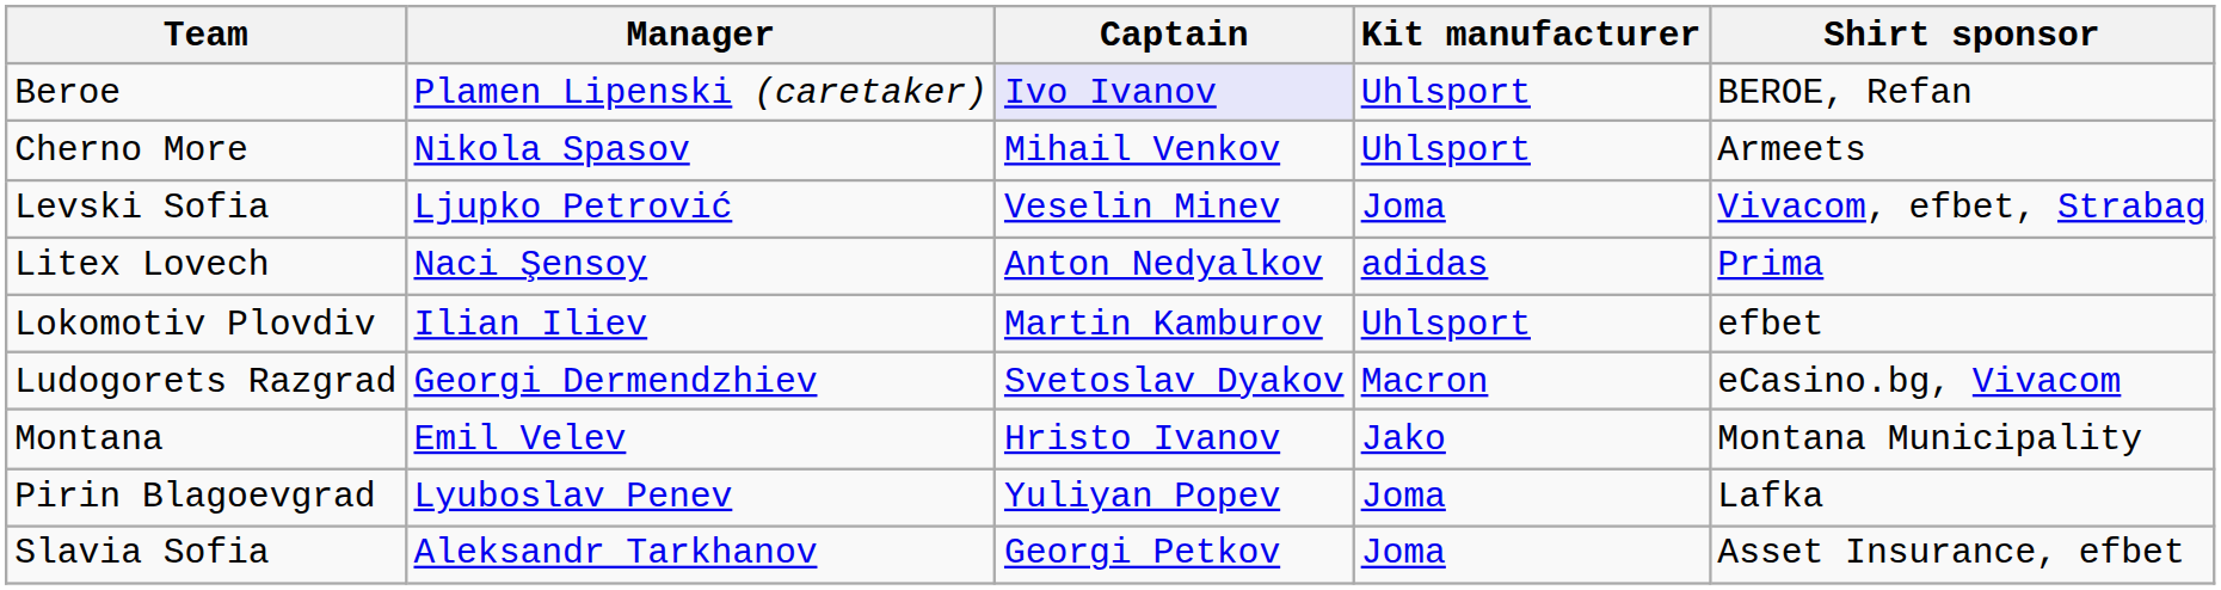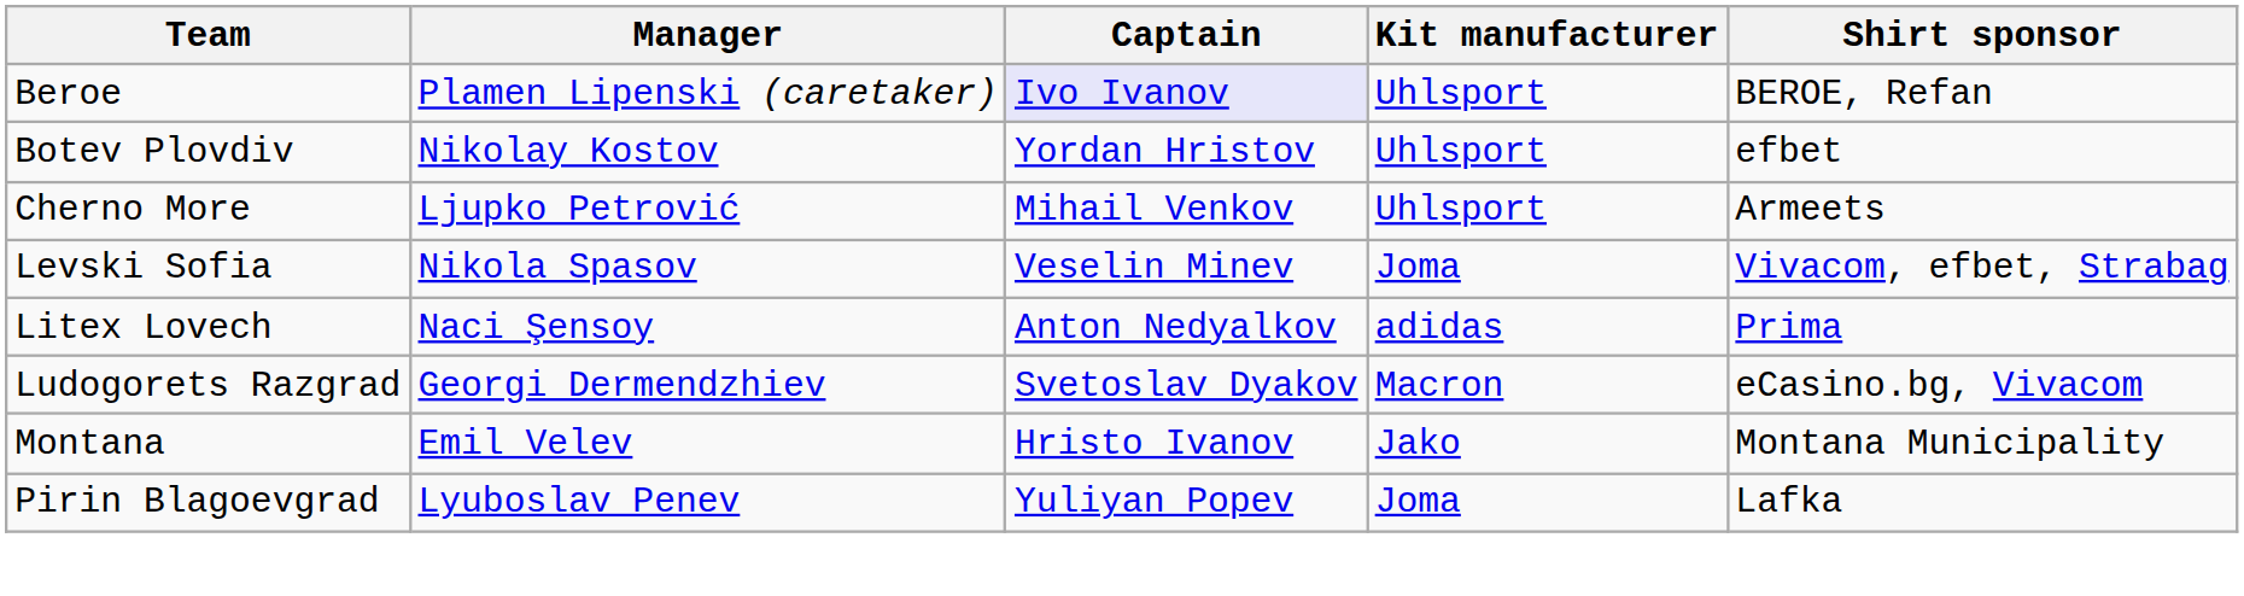 <table class="wikitable sortable" style="text-align: left;">
 <tr>
 <th>Team</th>
 <th>Manager</th>
 <th>Captain</th>
 <th>Kit manufacturer</th>
 <th>Shirt sponsor</th>
 </tr>
 <tr>
 <td>Beroe</td>
 <td> <a href='#'>Plamen Lipenski</a> <em>(caretaker)</em></td>
 <td style="background: lavender;"> <a href='#'>Ivo Ivanov</a></td>
 <td><a href='#'>Uhlsport</a></td>
 <td>BEROE, Refan</td>
 </tr>
 <tr>
+<td>Botev Plovdiv</td>
+<td> <a href='#'>Nikolay Kostov</a></td>
+<td> <a href='#'>Yordan Hristov</a></td>
+<td><a href='#'>Uhlsport</a></td>
+<td>efbet</td>
+</tr>
+<tr>
 <td>Cherno More</td>
-<td> <a href='#'>Nikola Spasov</a></td>
+<td> <a href='#'>Ljupko Petrović</a></td>
 <td> <a href='#'>Mihail Venkov</a></td>
 <td><a href='#'>Uhlsport</a></td>
 <td>Armeets</td>
 </tr>
 <tr>
 <td>Levski Sofia</td>
-<td> <a href='#'>Ljupko Petrović</a></td>
+<td> <a href='#'>Nikola Spasov</a></td>
 <td> <a href='#'>Veselin Minev</a></td>
 <td><a href='#'>Joma</a></td>
 <td><a href='#'>Vivacom</a>, efbet, <a href='#'>Strabag</a></td>
 </tr>
 <tr>
 <td>Litex Lovech</td>
 <td> <a href='#'>Naci Şensoy</a></td>
 <td> <a href='#'>Anton Nedyalkov</a></td>
 <td><a href='#'>adidas</a></td>
 <td><a href='#'>Prima</a></td>
-</tr>
-<tr>
-<td>Lokomotiv Plovdiv</td>
-<td> <a href='#'>Ilian Iliev</a></td>
-<td> <a href='#'>Martin Kamburov</a></td>
-<td><a href='#'>Uhlsport</a></td>
-<td>efbet</td>
 </tr>
 <tr>
 <td>Ludogorets Razgrad</td>
 <td> <a href='#'>Georgi Dermendzhiev</a></td>
 <td> <a href='#'>Svetoslav Dyakov</a></td>
 <td><a href='#'>Macron</a></td>
 <td>eCasino.bg, <a href='#'>Vivacom</a></td>
 </tr>
 <tr>
 <td>Montana</td>
 <td> <a href='#'>Emil Velev</a></td>
 <td> <a href='#'>Hristo Ivanov</a></td>
 <td><a href='#'>Jako</a></td>
 <td>Montana Municipality</td>
 </tr>
 <tr>
 <td>Pirin Blagoevgrad</td>
 <td> <a href='#'>Lyuboslav Penev</a></td>
 <td> <a href='#'>Yuliyan Popev</a></td>
 <td><a href='#'>Joma</a></td>
 <td>Lafka</td>
 </tr>
-<tr>
-<td>Slavia Sofia</td>
-<td> <a href='#'>Aleksandr Tarkhanov</a></td>
-<td> <a href='#'>Georgi Petkov</a></td>
-<td><a href='#'>Joma</a></td>
-<td>Asset Insurance, efbet</td>
-</tr>
 </table>
